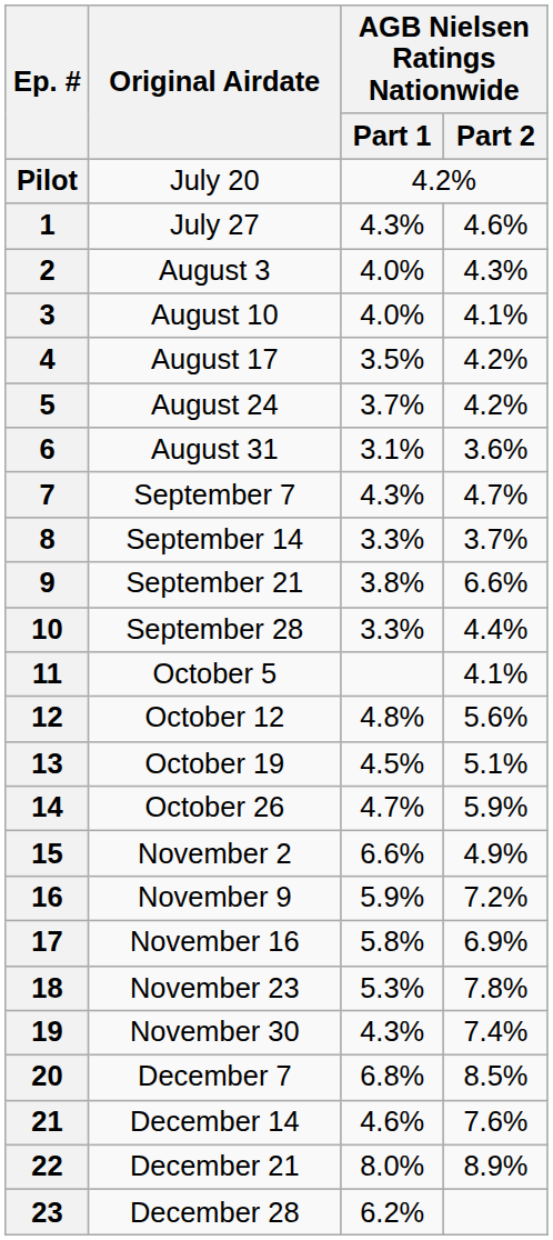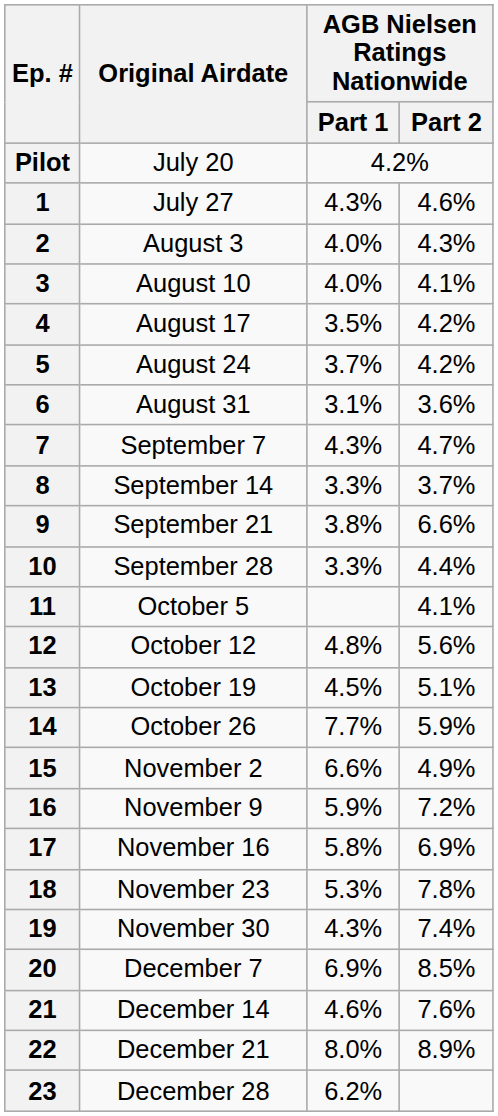 <table class="wikitable" style="text-align:center">
 <tr>
 <th rowspan=2 style=width:40px>Ep. #</th>
 <th rowspan=2 style=width:135px>Original Airdate</th>
 <th colspan=2 width=110>AGB Nielsen Ratings Nationwide</th>
 </tr>
 <tr>
 <th>Part 1</th>
 <th>Part 2</th>
 </tr>
 <tr>
 <th>Pilot</th>
 <td>July 20</td>
 <td colspan=2>4.2%</td>
 </tr>
 <tr>
 <th>1</th>
 <td>July 27</td>
 <td>4.3%</td>
 <td>4.6%</td>
 </tr>
 <tr>
 <th>2</th>
 <td>August 3</td>
 <td>4.0%</td>
 <td>4.3%</td>
 </tr>
 <tr>
 <th>3</th>
 <td>August 10</td>
 <td>4.0%</td>
 <td>4.1%</td>
 </tr>
 <tr>
 <th>4</th>
 <td>August 17</td>
 <td>3.5%</td>
 <td>4.2%</td>
 </tr>
 <tr>
 <th>5</th>
 <td>August 24</td>
 <td>3.7%</td>
 <td>4.2%</td>
 </tr>
 <tr>
 <th>6</th>
 <td>August 31</td>
 <td>3.1%</td>
 <td>3.6%</td>
 </tr>
 <tr>
 <th>7</th>
 <td>September 7</td>
 <td>4.3%</td>
 <td>4.7%</td>
 </tr>
 <tr>
 <th>8</th>
 <td>September 14</td>
 <td>3.3%</td>
 <td>3.7%</td>
 </tr>
 <tr>
 <th>9</th>
 <td>September 21</td>
 <td>3.8%</td>
 <td>6.6%</td>
 </tr>
 <tr>
 <th>10</th>
 <td>September 28</td>
 <td>3.3%</td>
 <td>4.4%</td>
 </tr>
 <tr>
 <th>11</th>
 <td>October 5</td>
 <td></td>
 <td>4.1%</td>
 </tr>
 <tr>
 <th>12</th>
 <td>October 12</td>
 <td>4.8%</td>
 <td>5.6%</td>
 </tr>
 <tr>
 <th>13</th>
 <td>October 19</td>
 <td>4.5%</td>
 <td>5.1%</td>
 </tr>
 <tr>
 <th>14</th>
 <td>October 26</td>
-<td>4.7%</td>
+<td>7.7%</td>
 <td>5.9%</td>
 </tr>
 <tr>
 <th>15</th>
 <td>November 2</td>
 <td>6.6%</td>
 <td>4.9%</td>
 </tr>
 <tr>
 <th>16</th>
 <td>November 9</td>
 <td>5.9%</td>
 <td>7.2%</td>
 </tr>
 <tr>
 <th>17</th>
 <td>November 16</td>
 <td>5.8%</td>
 <td>6.9%</td>
 </tr>
 <tr>
 <th>18</th>
 <td>November 23</td>
 <td>5.3%</td>
 <td>7.8%</td>
 </tr>
 <tr>
 <th>19</th>
 <td>November 30</td>
 <td>4.3%</td>
 <td>7.4%</td>
 </tr>
 <tr>
 <th>20</th>
 <td>December 7</td>
-<td>6.8%</td>
+<td>6.9%</td>
 <td>8.5%</td>
 </tr>
 <tr>
 <th>21</th>
 <td>December 14</td>
 <td>4.6%</td>
 <td>7.6%</td>
 </tr>
 <tr>
 <th>22</th>
 <td>December 21</td>
 <td>8.0%</td>
 <td>8.9%</td>
 </tr>
 <tr>
 <th>23</th>
 <td>December 28</td>
 <td>6.2%</td>
 <td></td>
 </tr>
 <tr>
 </tr>
 </table>
